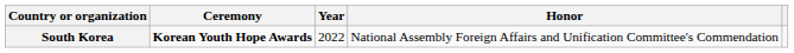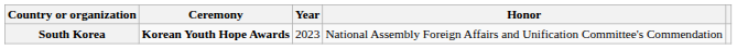 <table class="wikitable plainrowheaders sortable">
 <tr>
 <th scope="col">Country or organization</th>
 <th scope="col">Ceremony</th>
 <th scope="col">Year</th>
 <th scope="col">Honor</th>
 <th scope="col" class="unsortable"></th>
 </tr>
 <tr>
 <th scope="row">South Korea</th>
 <td><strong>Korean Youth Hope Awards</strong></td>
-<td style="text-align:center">2022</td>
+<td style="text-align:center">2023</td>
 <td>National Assembly Foreign Affairs and Unification Committee's Commendation</td>
 <td style="text-align:center"></td>
 </tr>
 </table>
